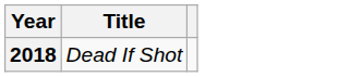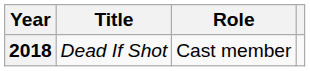 <table class="wikitable plainrowheaders">
 <tr>
 <th scope="col">Year</th>
 <th scope="col">Title</th>
+<th scope="col">Role</th>
 <th scope="col" class="unsortable"></th>
 </tr>
 <tr>
 <th scope="row">2018</th>
 <td><em>Dead If Shot</em></td>
+<td>Cast member</td>
 <td style="text-align:center"></td>
 </tr>
 </table>
